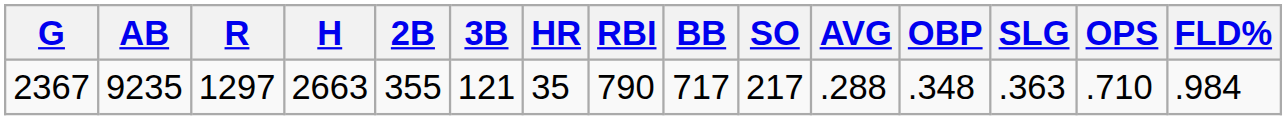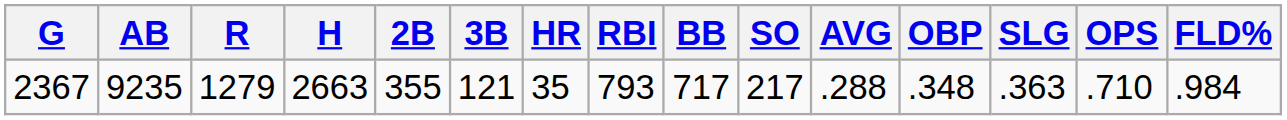 <table class="wikitable" style="font-size:95%;text-align:center:">
 <tr>
 <th><a href='#'>G</a></th>
 <th><a href='#'>AB</a></th>
 <th><a href='#'>R</a></th>
 <th><a href='#'>H</a></th>
 <th><a href='#'>2B</a></th>
 <th><a href='#'>3B</a></th>
 <th><a href='#'>HR</a></th>
 <th><a href='#'>RBI</a></th>
 <th><a href='#'>BB</a></th>
 <th><a href='#'>SO</a></th>
 <th><a href='#'>AVG</a></th>
 <th><a href='#'>OBP</a></th>
 <th><a href='#'>SLG</a></th>
 <th><a href='#'>OPS</a></th>
 <th><a href='#'>FLD%</a></th>
 </tr>
 <tr>
 <td>2367</td>
 <td>9235</td>
-<td>1297</td>
+<td>1279</td>
 <td>2663</td>
 <td>355</td>
 <td>121</td>
 <td>35</td>
-<td>790</td>
+<td>793</td>
 <td>717</td>
 <td>217</td>
 <td>.288</td>
 <td>.348</td>
 <td>.363</td>
 <td>.710</td>
 <td>.984</td>
 </tr>
 </table>
